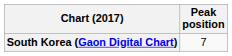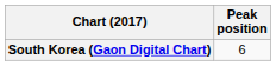 <table class="wikitable plainrowheaders" style="text-align:center">
 <tr>
 <th scope="col">Chart (2017)</th>
 <th scope="col">Peak<br>position</th>
 </tr>
 <tr>
 <th scope="row">South Korea (<a href='#'>Gaon Digital Chart</a>)</th>
-<td>7</td>
+<td>6</td>
 </tr>
 </table>
